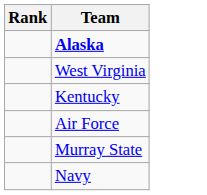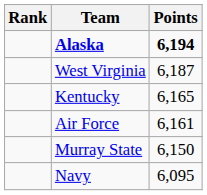 <table class="wikitable sortable" style="text-align:center">
 <tr>
 <th>Rank</th>
 <th>Team</th>
+<th>Points</th>
 </tr>
 <tr>
 <td></td>
 <td align=left><strong><a href='#'>Alaska</a></strong></td>
+<td><strong>6,194</strong></td>
 </tr>
 <tr>
 <td></td>
 <td align=left><a href='#'>West Virginia</a></td>
+<td>6,187</td>
 </tr>
 <tr>
 <td></td>
 <td align=left><a href='#'>Kentucky</a></td>
+<td>6,165</td>
 </tr>
 <tr>
 <td></td>
 <td align=left><a href='#'>Air Force</a></td>
+<td>6,161</td>
 </tr>
 <tr>
 <td></td>
 <td align=left><a href='#'>Murray State</a></td>
+<td>6,150</td>
 </tr>
 <tr>
 <td></td>
 <td align=left><a href='#'>Navy</a></td>
+<td>6,095</td>
 </tr>
 </table>
